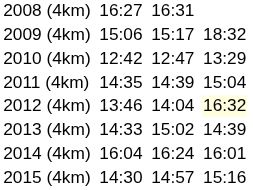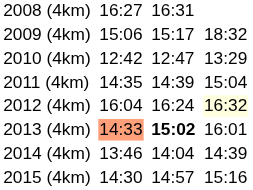 <table>
 <tr>
 <td>2008 (4km)</td>
 <td></td>
 <td>16:27</td>
 <td></td>
 <td>16:31</td>
 <td></td>
 <td></td>
 </tr>
 <tr>
 <td>2009 (4km)</td>
 <td></td>
 <td>15:06</td>
 <td></td>
 <td>15:17</td>
 <td></td>
 <td>18:32</td>
 </tr>
 <tr>
 <td>2010 (4km)</td>
 <td></td>
 <td>12:42</td>
 <td></td>
 <td>12:47</td>
 <td></td>
 <td>13:29</td>
 </tr>
 <tr>
 <td>2011 (4km)</td>
 <td></td>
 <td>14:35</td>
 <td></td>
 <td>14:39</td>
 <td></td>
 <td>15:04</td>
 </tr>
 <tr>
 <td>2012 (4km)</td>
 <td></td>
-<td>13:46</td>
+<td>16:04</td>
 <td></td>
-<td>14:04</td>
+<td>16:24</td>
 <td></td>
 <td style="background: lightyellow;">16:32</td>
 </tr>
 <tr>
 <td>2013 (4km)</td>
 <td></td>
-<td>14:33</td>
+<td style="background: lightsalmon;">14:33</td>
 <td></td>
-<td>15:02</td>
+<td><strong>15:02</strong></td>
 <td></td>
-<td>14:39</td>
+<td>16:01</td>
 </tr>
 <tr>
 <td>2014 (4km)</td>
 <td></td>
-<td>16:04</td>
+<td>13:46</td>
 <td></td>
-<td>16:24</td>
+<td>14:04</td>
 <td></td>
-<td>16:01</td>
+<td>14:39</td>
 </tr>
 <tr>
 <td>2015 (4km)</td>
 <td></td>
 <td>14:30</td>
 <td></td>
 <td>14:57</td>
 <td></td>
 <td>15:16</td>
 </tr>
 </table>
